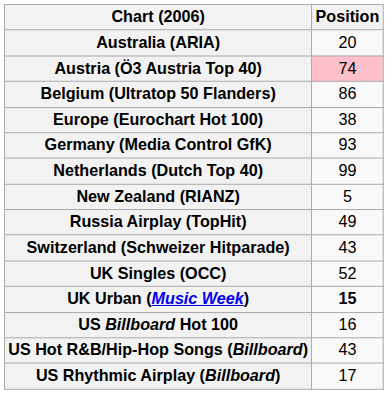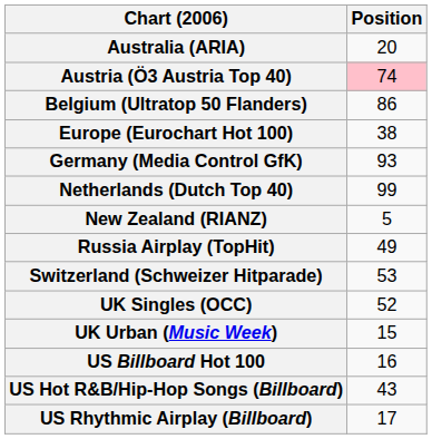 <table class="wikitable sortable plainrowheaders" style="text-align:center">
 <tr>
 <th scope="col">Chart (2006)</th>
 <th scope="col">Position</th>
 </tr>
 <tr>
 <th scope="row">Australia (ARIA)</th>
 <td>20</td>
 </tr>
 <tr>
 <th scope="row">Austria (Ö3 Austria Top 40)</th>
 <td style="background: pink;">74</td>
 </tr>
 <tr>
 <th scope="row">Belgium (Ultratop 50 Flanders)</th>
 <td>86</td>
 </tr>
 <tr>
 <th scope="row">Europe (Eurochart Hot 100)</th>
 <td>38</td>
 </tr>
 <tr>
 <th scope="row">Germany (Media Control GfK)</th>
 <td>93</td>
 </tr>
 <tr>
 <th scope="row">Netherlands (Dutch Top 40)</th>
 <td>99</td>
 </tr>
 <tr>
 <th scope="row">New Zealand (RIANZ)</th>
 <td>5</td>
 </tr>
 <tr>
 <th scope="row">Russia Airplay (TopHit)</th>
 <td>49</td>
 </tr>
 <tr>
 <th scope="row">Switzerland (Schweizer Hitparade)</th>
-<td>43</td>
+<td>53</td>
 </tr>
 <tr>
 <th scope="row">UK Singles (OCC)</th>
 <td>52</td>
 </tr>
 <tr>
 <th scope="row">UK Urban (<em><a href='#'>Music Week</a></em>)</th>
-<td><strong>15</strong></td>
+<td>15</td>
 </tr>
 <tr>
 <th scope="row">US <em>Billboard</em> Hot 100</th>
 <td>16</td>
 </tr>
 <tr>
 <th scope="row">US Hot R&B/Hip-Hop Songs (<em>Billboard</em>)</th>
 <td>43</td>
 </tr>
 <tr>
 <th scope="row">US Rhythmic Airplay (<em>Billboard</em>)</th>
 <td>17</td>
 </tr>
 </table>
